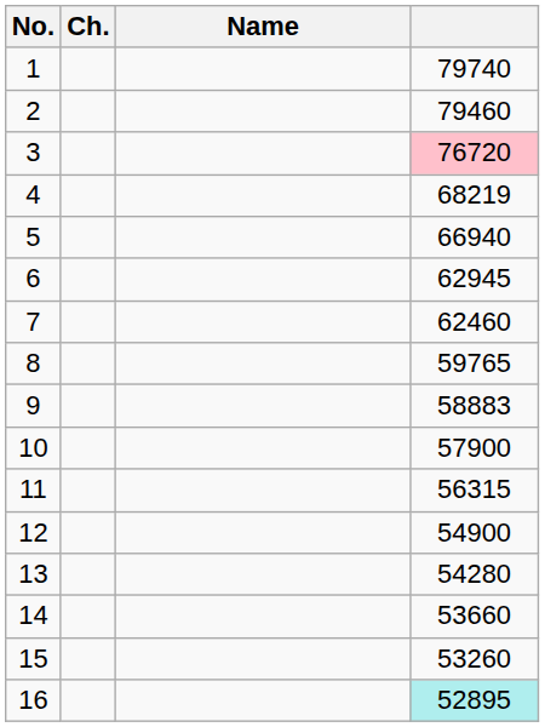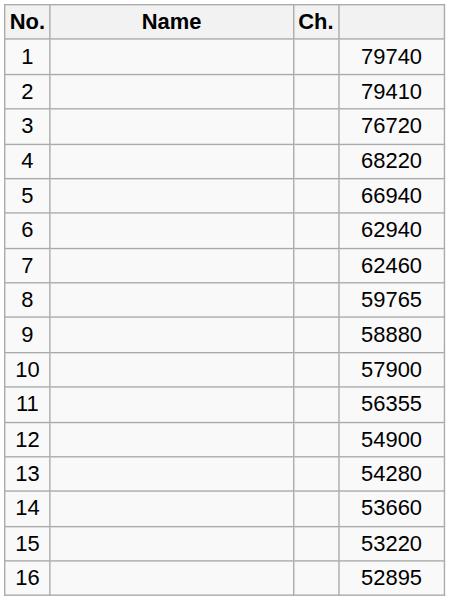 <table class="wikitable" style="text-align: center;">
 <tr>
 <th>No.</th>
+<th align="left"; width=170>Name</th>
 <th>Ch.</th>
-<th align="left"; width=170>Name</th>
 <th width=70></th>
 </tr>
 <tr>
 <td>1</td>
+<td style="text-align:left;"></td>
 <td></td>
-<td style="text-align:left;"></td>
 <td>79740</td>
 </tr>
 <tr>
 <td>2</td>
+<td style="text-align:left;"></td>
 <td></td>
-<td style="text-align:left;"></td>
-<td>79460</td>
+<td>79410</td>
 </tr>
 <tr>
 <td>3</td>
+<td style="text-align:left;"></td>
 <td></td>
-<td style="text-align:left;"></td>
-<td style="background: pink;">76720</td>
+<td>76720</td>
 </tr>
 <tr>
 <td>4</td>
+<td style="text-align:left;"></td>
 <td></td>
-<td style="text-align:left;"></td>
-<td>68219</td>
+<td>68220</td>
 </tr>
 <tr>
 <td>5</td>
+<td style="text-align:left;"></td>
 <td></td>
-<td style="text-align:left;"></td>
 <td>66940</td>
 </tr>
 <tr>
 <td>6</td>
+<td style="text-align:left;"></td>
 <td></td>
-<td style="text-align:left;"></td>
-<td>62945</td>
+<td>62940</td>
 </tr>
 <tr>
 <td>7</td>
+<td style="text-align:left;"></td>
 <td></td>
-<td style="text-align:left;"></td>
 <td>62460</td>
 </tr>
 <tr>
 <td>8</td>
+<td style="text-align:left;"></td>
 <td></td>
-<td style="text-align:left;"></td>
 <td>59765</td>
 </tr>
 <tr>
 <td>9</td>
+<td style="text-align:left;"></td>
 <td></td>
-<td style="text-align:left;"></td>
-<td>58883</td>
+<td>58880</td>
 </tr>
 <tr>
 <td>10</td>
+<td style="text-align:left;"></td>
 <td></td>
-<td style="text-align:left;"></td>
 <td>57900</td>
 </tr>
 <tr>
 <td>11</td>
+<td style="text-align:left;"></td>
 <td></td>
-<td style="text-align:left;"></td>
-<td>56315</td>
+<td>56355</td>
 </tr>
 <tr>
 <td>12</td>
+<td style="text-align:left;"></td>
 <td></td>
-<td style="text-align:left;"></td>
 <td>54900</td>
 </tr>
 <tr>
 <td>13</td>
+<td style="text-align:left;"></td>
 <td></td>
-<td style="text-align:left;"></td>
 <td>54280</td>
 </tr>
 <tr>
 <td>14</td>
+<td style="text-align:left;"></td>
 <td></td>
-<td style="text-align:left;"></td>
 <td>53660</td>
 </tr>
 <tr>
 <td>15</td>
+<td style="text-align:left;"></td>
 <td></td>
-<td style="text-align:left;"></td>
-<td>53260</td>
+<td>53220</td>
 </tr>
 <tr>
 <td>16</td>
+<td style="text-align:left;"></td>
 <td></td>
-<td style="text-align:left;"></td>
-<td style="background: paleturquoise;">52895</td>
+<td>52895</td>
 </tr>
 </table>
